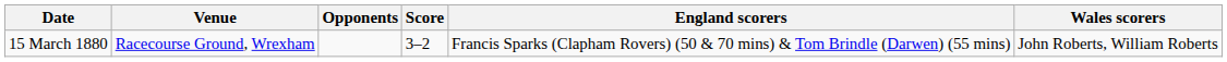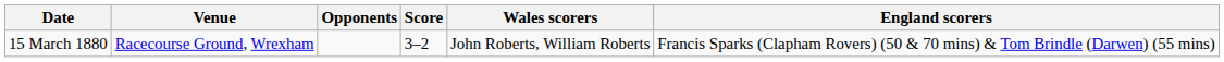 <table class="wikitable">
 <tr>
 <th>Date</th>
 <th>Venue</th>
 <th>Opponents</th>
 <th>Score</th>
+<th>Wales scorers</th>
 <th>England scorers</th>
-<th>Wales scorers</th>
 </tr>
 <tr>
 <td>15 March 1880</td>
 <td><a href='#'>Racecourse Ground</a>, <a href='#'>Wrexham</a></td>
 <td></td>
 <td>3–2</td>
+<td>John Roberts, William Roberts</td>
 <td>Francis Sparks (Clapham Rovers) (50 & 70 mins) & <a href='#'>Tom Brindle</a> (<a href='#'>Darwen</a>) (55 mins)</td>
-<td>John Roberts, William Roberts</td>
 </tr>
 </table>
